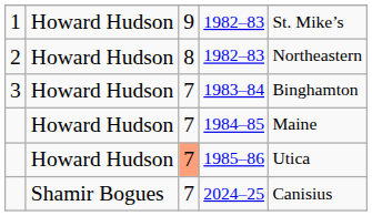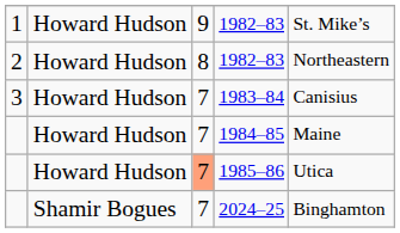 <table class="wikitable">
 <tr>
 </tr>
 <tr>
 <td>1</td>
 <td>Howard Hudson</td>
 <td>9</td>
 <td style="font-size:80%;"><a href='#'>1982–83</a></td>
 <td style="font-size:80%;">St. Mike’s</td>
 </tr>
 <tr>
 <td>2</td>
 <td>Howard Hudson</td>
 <td>8</td>
 <td style="font-size:80%;"><a href='#'>1982–83</a></td>
 <td style="font-size:80%;">Northeastern</td>
 </tr>
 <tr>
 <td>3</td>
 <td>Howard Hudson</td>
 <td>7</td>
 <td style="font-size:80%;"><a href='#'>1983–84</a></td>
-<td style="font-size:80%;">Binghamton</td>
+<td style="font-size:80%;">Canisius</td>
 </tr>
 <tr>
 <td></td>
 <td>Howard Hudson</td>
 <td>7</td>
 <td style="font-size:80%;"><a href='#'>1984–85</a></td>
 <td style="font-size:80%;">Maine</td>
 </tr>
 <tr>
 <td></td>
 <td>Howard Hudson</td>
 <td style="background: lightsalmon;">7</td>
 <td style="font-size:80%;"><a href='#'>1985–86</a></td>
 <td style="font-size:80%;">Utica</td>
 </tr>
 <tr>
 <td></td>
 <td>Shamir Bogues</td>
 <td>7</td>
 <td style="font-size:80%;"><a href='#'>2024–25</a></td>
-<td style="font-size:80%;">Canisius</td>
+<td style="font-size:80%;">Binghamton</td>
 </tr>
 </table>
